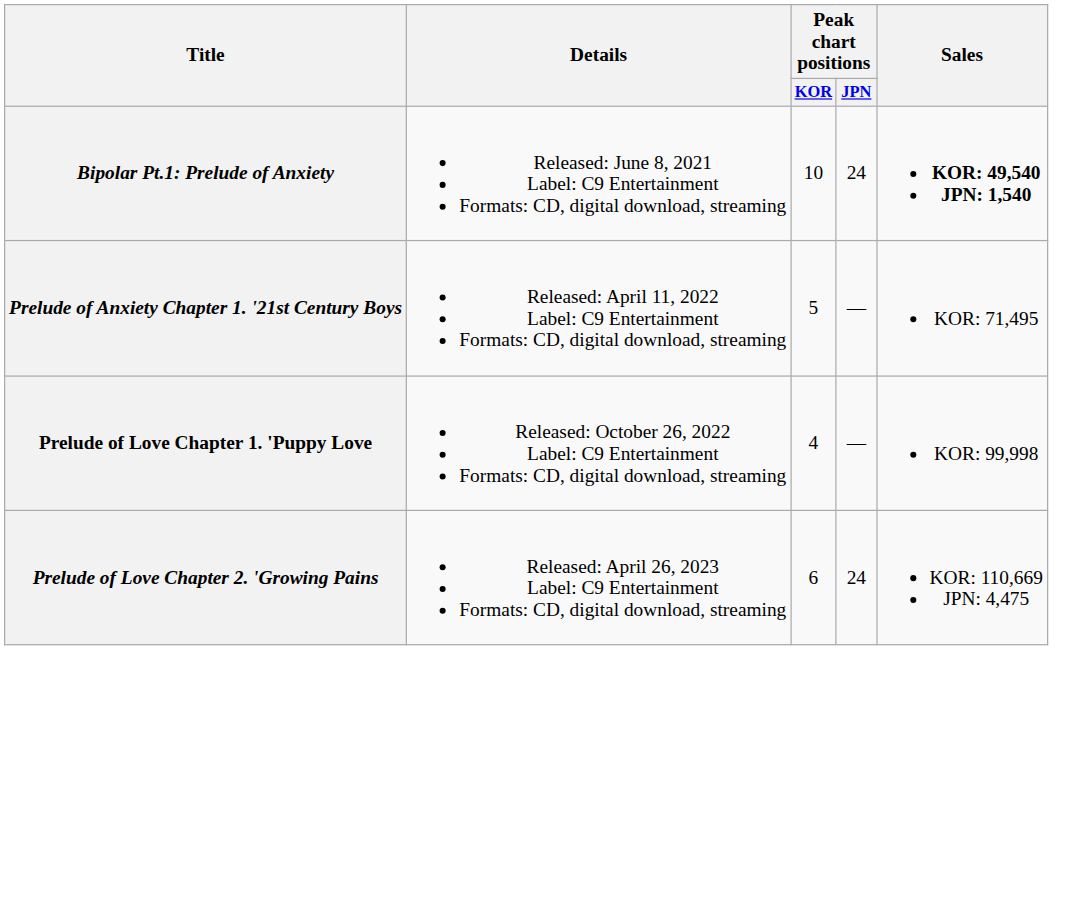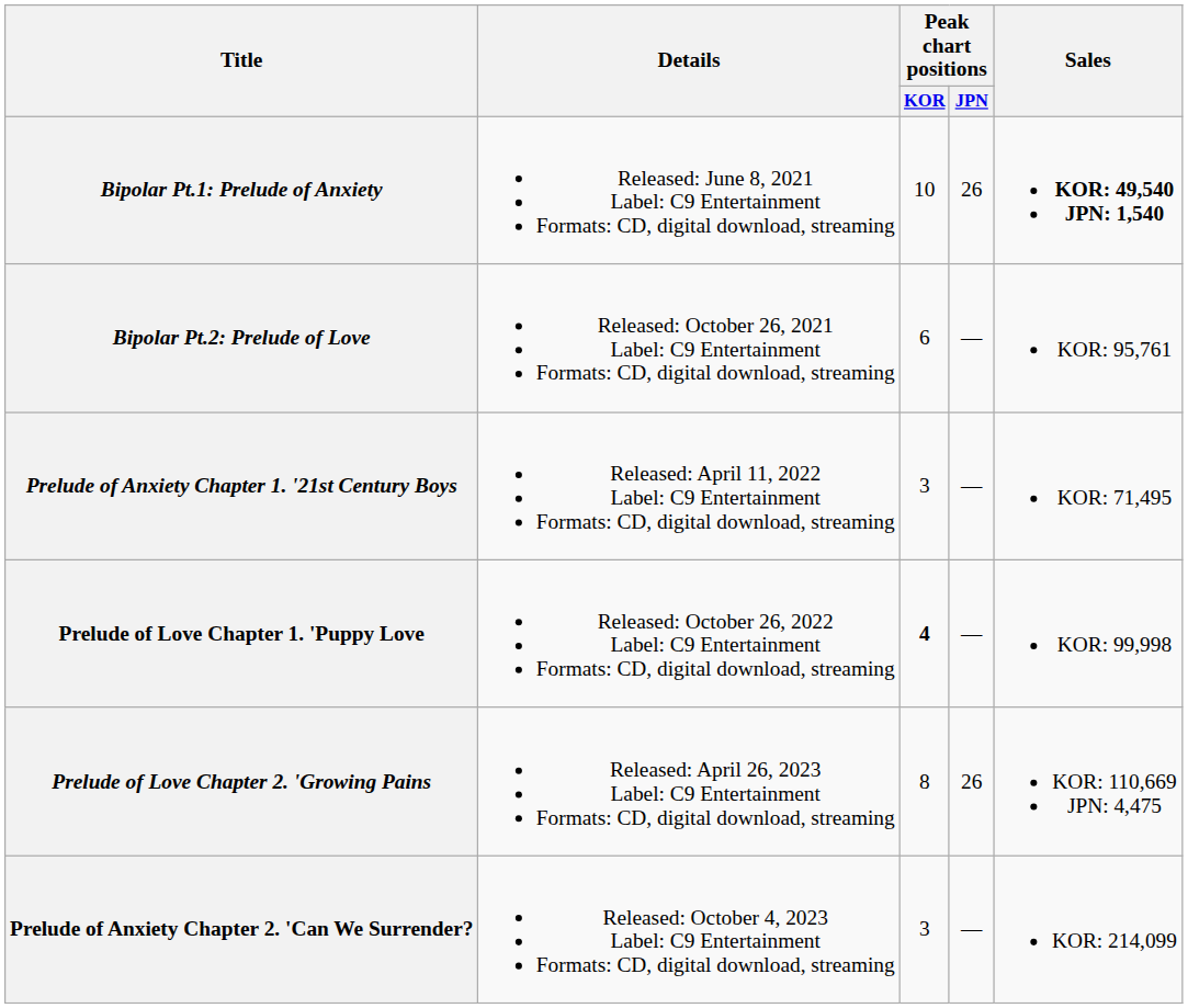 <table class="wikitable plainrowheaders" style="text-align:center">
 <tr>
 <th scope="col" rowspan="2">Title</th>
 <th scope="col" rowspan="2">Details</th>
 <th scope="col" colspan="2">Peak chart positions</th>
 <th scope="col" rowspan="2">Sales</th>
 </tr>
 <tr>
 <th scope="col" style="font-size:85%; width:2em"><a href='#'>KOR</a><br></th>
 <th scope="col" style="font-size:85%; width:2em"><a href='#'>JPN</a><br></th>
 </tr>
 <tr>
 <th scope="row"><em>Bipolar Pt.1: Prelude of Anxiety</em></th>
 <td><br><ul><li>Released: June 8, 2021</li><li>Label: C9 Entertainment</li><li>Formats: CD, digital download, streaming</li></ul></td>
 <td>10</td>
-<td>24</td>
+<td>26</td>
 <td><strong><br><ul><li>KOR: 49,540</li><li>JPN: 1,540</li></ul></strong></td>
+</tr>
+<tr>
+<th scope="row"><em>Bipolar Pt.2: Prelude of Love</em></th>
+<td><br><ul><li>Released: October 26, 2021</li><li>Label: C9 Entertainment</li><li>Formats: CD, digital download, streaming</li></ul></td>
+<td>6</td>
+<td>—</td>
+<td><br><ul><li>KOR: 95,761</li></ul></td>
 </tr>
 <tr>
 <th scope="row"><em>Prelude of Anxiety Chapter 1. '21st Century Boys<strong></th>
 <td><br><ul><li>Released: April 11, 2022</li><li>Label: C9 Entertainment</li><li>Formats: CD, digital download, streaming</li></ul></td>
-<td>5</td>
+<td>3</td>
 <td>—</td>
 <td><br><ul><li>KOR: 71,495</li></ul></td>
 </tr>
 <tr>
 <th scope="row"></em>Prelude of Love Chapter 1. 'Puppy Love</strong></th>
 <td><br><ul><li>Released: October 26, 2022</li><li>Label: C9 Entertainment</li><li>Formats: CD, digital download, streaming</li></ul></td>
-<td>4</td>
+<td><strong>4</strong></td>
 <td>—</td>
 <td><br><ul><li>KOR: 99,998</li></ul></td>
 </tr>
 <tr>
 <th scope="row"><em>Prelude of Love Chapter 2. 'Growing Pains<strong></th>
 <td><br><ul><li>Released: April 26, 2023</li><li>Label: C9 Entertainment</li><li>Formats: CD, digital download, streaming</li></ul></td>
-<td>6</td>
-<td>24</td>
+<td>8</td>
+<td>26</td>
 <td><br><ul><li>KOR: 110,669</li><li>JPN: 4,475</li></ul></td>
 </tr>
+<tr>
+<th scope="row"></em>Prelude of Anxiety Chapter 2. 'Can We Surrender?</strong></th>
+<td><br><ul><li>Released: October 4, 2023</li><li>Label: C9 Entertainment</li><li>Formats: CD, digital download, streaming</li></ul></td>
+<td>3</td>
+<td>—</td>
+<td><br><ul><li>KOR: 214,099</li></ul></td>
+</tr>
 </table>
